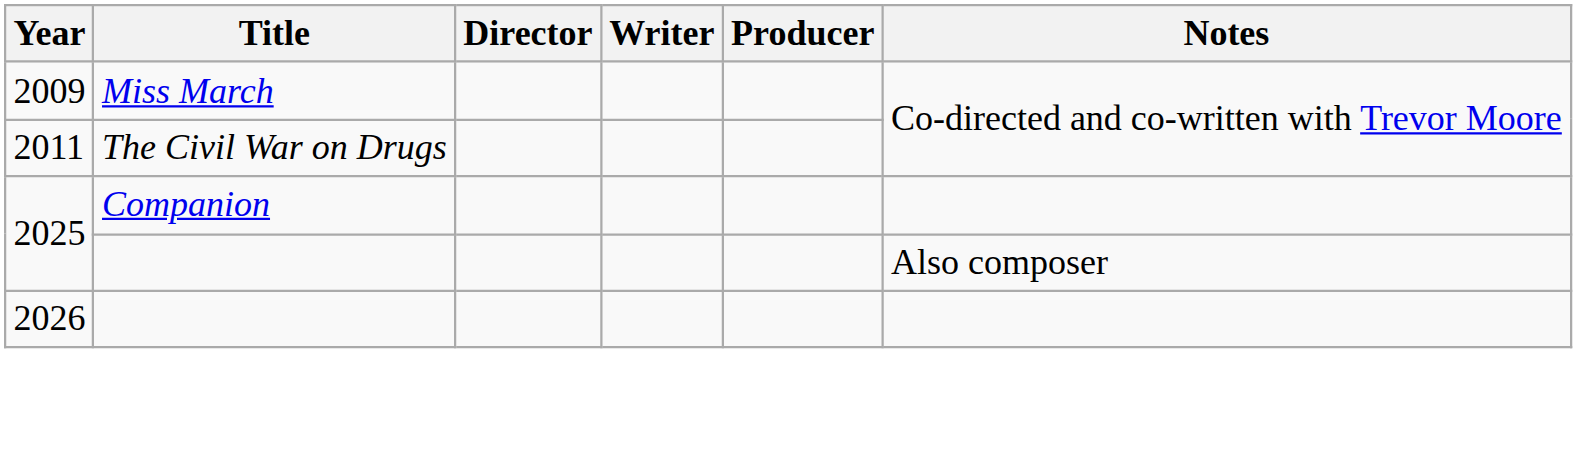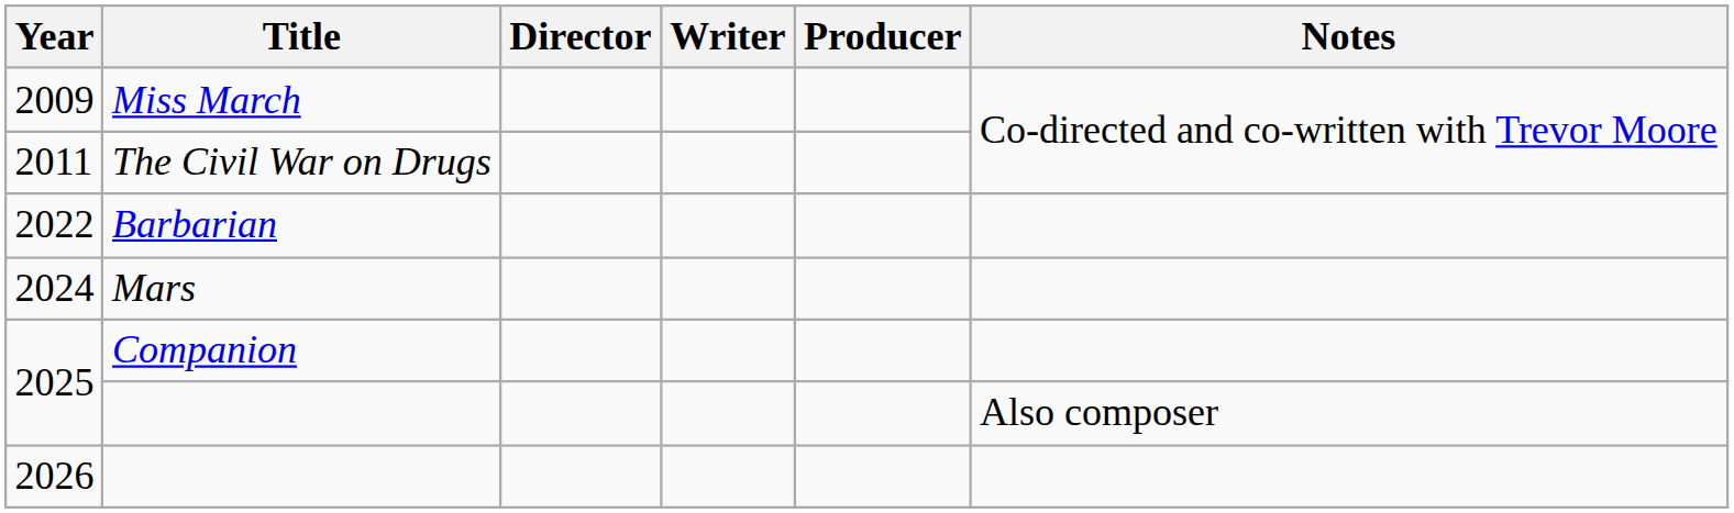 <table class="wikitable">
 <tr>
 <th>Year</th>
 <th>Title</th>
 <th>Director</th>
 <th>Writer</th>
 <th>Producer</th>
 <th>Notes</th>
 </tr>
 <tr>
 <td>2009</td>
 <td><em><a href='#'>Miss March</a></em></td>
 <td></td>
 <td></td>
 <td></td>
 <td rowspan="2">Co-directed and co-written with <a href='#'>Trevor Moore</a></td>
 </tr>
 <tr>
 <td>2011</td>
 <td><em>The Civil War on Drugs</em></td>
+<td></td>
+<td></td>
+<td></td>
+</tr>
+<tr>
+<td>2022</td>
+<td><em><a href='#'>Barbarian</a></em></td>
+<td></td>
+<td></td>
+<td></td>
+<td></td>
+</tr>
+<tr>
+<td>2024</td>
+<td><em>Mars</em></td>
+<td></td>
 <td></td>
 <td></td>
 <td></td>
 </tr>
 <tr>
 <td rowspan="2">2025</td>
 <td><em><a href='#'>Companion</a></em></td>
 <td></td>
 <td></td>
 <td></td>
 <td></td>
 </tr>
 <tr>
 <td><em></em></td>
 <td></td>
 <td></td>
 <td></td>
 <td>Also composer</td>
 </tr>
 <tr>
 <td>2026</td>
 <td><em></em></td>
 <td></td>
 <td></td>
 <td></td>
 </tr>
 </table>
